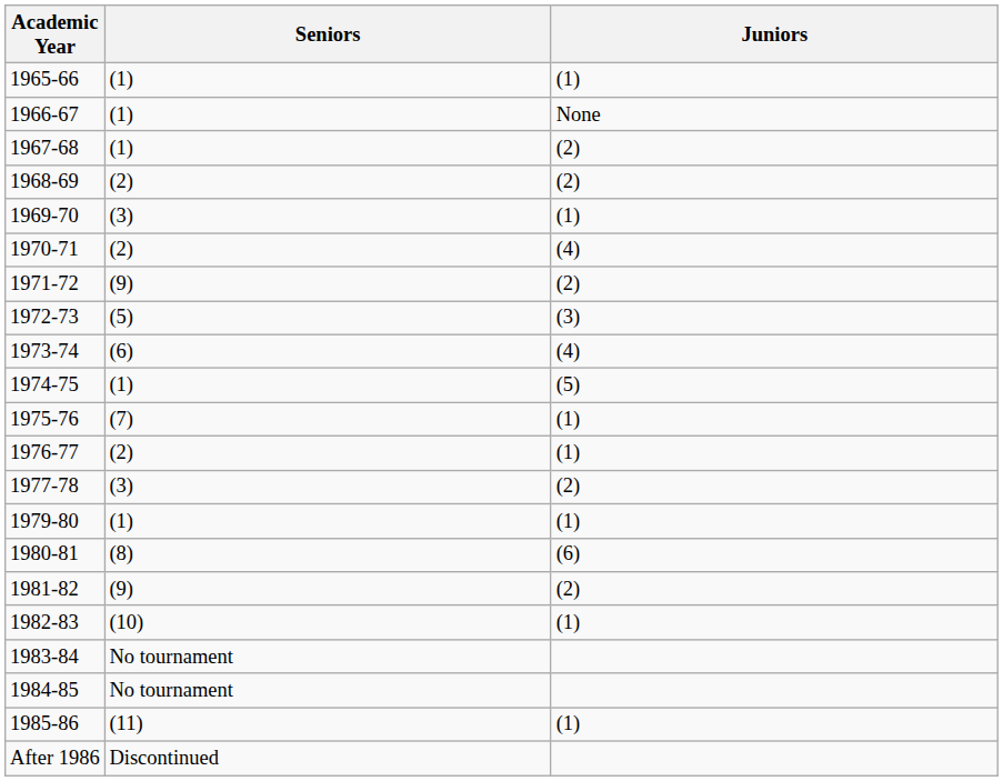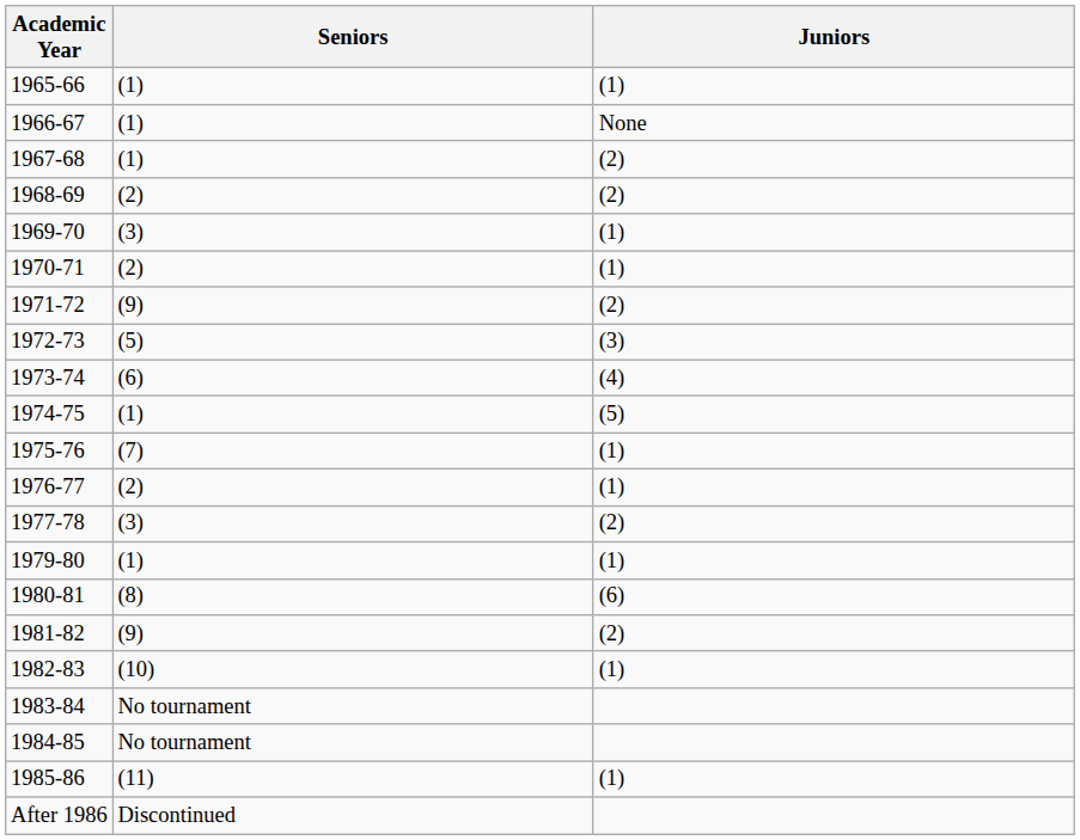 <table class="wikitable" style="font-size:85%;">
 <tr>
 <th width=10%><strong>Academic<br>Year</strong></th>
 <th width="45%"><strong>Seniors</strong></th>
 <th width="45%"><strong>Juniors</strong></th>
 </tr>
 <tr>
 <td>1965-66</td>
 <td> (1)</td>
 <td> (1)</td>
 </tr>
 <tr>
 <td>1966-67</td>
 <td> (1)</td>
 <td>None</td>
 </tr>
 <tr>
 <td>1967-68</td>
 <td> (1)</td>
 <td> (2)</td>
 </tr>
 <tr>
 <td>1968-69</td>
 <td> (2)</td>
 <td> (2)</td>
 </tr>
 <tr>
 <td>1969-70</td>
 <td> (3)</td>
 <td> (1)</td>
 </tr>
 <tr>
 <td>1970-71</td>
 <td> (2)</td>
-<td> (4)</td>
+<td> (1)</td>
 </tr>
 <tr>
 <td>1971-72</td>
 <td> (9)</td>
 <td> (2)</td>
 </tr>
 <tr>
 <td>1972-73</td>
 <td> (5)</td>
 <td> (3)</td>
 </tr>
 <tr>
 <td>1973-74</td>
 <td> (6)</td>
 <td> (4)</td>
 </tr>
 <tr>
 <td>1974-75</td>
 <td> (1)</td>
 <td> (5)</td>
 </tr>
 <tr>
 <td>1975-76</td>
 <td> (7)</td>
 <td> (1)</td>
 </tr>
 <tr>
 <td>1976-77</td>
 <td> (2)</td>
 <td> (1)</td>
 </tr>
 <tr>
 <td>1977-78</td>
 <td> (3)</td>
 <td> (2)</td>
 </tr>
 <tr>
 <td>1979-80</td>
 <td> (1)</td>
 <td> (1)</td>
 </tr>
 <tr>
 <td>1980-81</td>
 <td> (8)</td>
 <td> (6)</td>
 </tr>
 <tr>
 <td>1981-82</td>
 <td> (9)</td>
 <td> (2)</td>
 </tr>
 <tr>
 <td>1982-83</td>
 <td> (10)</td>
 <td> (1)</td>
 </tr>
 <tr>
 <td>1983-84</td>
 <td>No tournament</td>
 <td></td>
 </tr>
 <tr>
 <td>1984-85</td>
 <td>No tournament</td>
 <td></td>
 </tr>
 <tr>
 <td>1985-86</td>
 <td> (11)</td>
 <td> (1)</td>
 </tr>
 <tr>
 <td>After 1986</td>
 <td>Discontinued</td>
 <td></td>
 </tr>
 </table>
